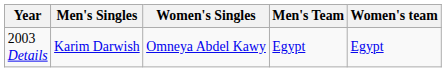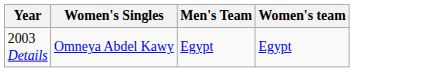 <table class=wikitable style="font-size:90%;">
 <tr>
 <th>Year</th>
-<th>Men's Singles</th>
 <th>Women's Singles</th>
 <th>Men's Team</th>
 <th>Women's team</th>
 </tr>
 <tr>
 <td>2003<br><em><a href='#'>Details</a></em></td>
-<td> <a href='#'>Karim Darwish</a></td>
 <td> <a href='#'>Omneya Abdel Kawy</a></td>
 <td> <a href='#'>Egypt</a></td>
 <td> <a href='#'>Egypt</a></td>
 </tr>
 </table>
